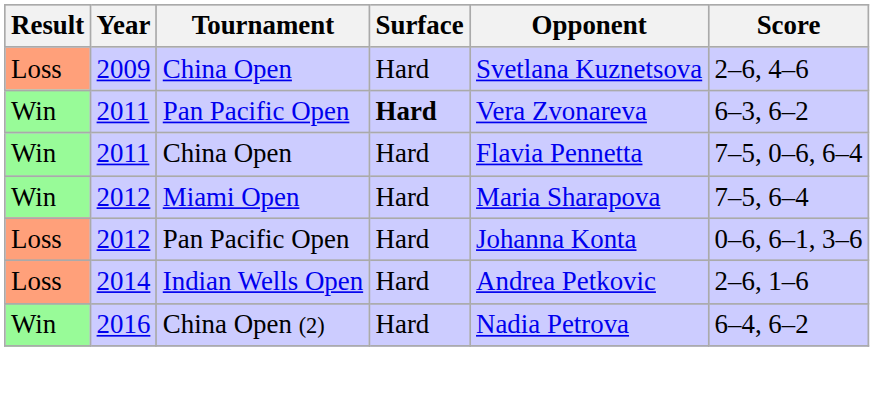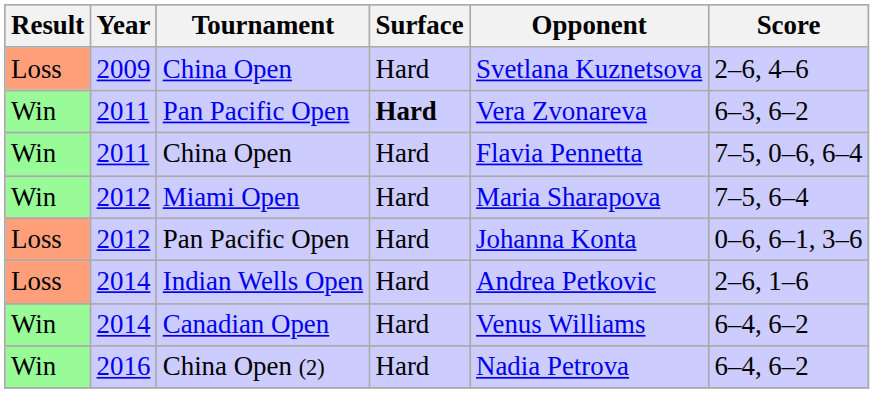 <table class="sortable wikitable">
 <tr>
 <th>Result</th>
 <th>Year</th>
 <th>Tournament</th>
 <th>Surface</th>
 <th>Opponent</th>
 <th>Score</th>
 </tr>
 <tr style="background:#ccf;">
 <td bgcolor=FFA07A>Loss</td>
 <td><a href='#'>2009</a></td>
 <td><a href='#'>China Open</a></td>
 <td>Hard</td>
 <td> <a href='#'>Svetlana Kuznetsova</a></td>
 <td>2–6, 4–6</td>
 </tr>
 <tr style="background:#ccf;">
 <td bgcolor=98FB98>Win</td>
 <td><a href='#'>2011</a></td>
 <td><a href='#'>Pan Pacific Open</a></td>
 <td><strong>Hard</strong></td>
 <td> <a href='#'>Vera Zvonareva</a></td>
 <td>6–3, 6–2</td>
 </tr>
 <tr style="background:#ccf;">
 <td bgcolor=98FB98>Win</td>
 <td><a href='#'>2011</a></td>
 <td>China Open</td>
 <td>Hard</td>
 <td> <a href='#'>Flavia Pennetta</a></td>
 <td>7–5, 0–6, 6–4</td>
 </tr>
 <tr style="background:#ccf;">
 <td bgcolor=98FB98>Win</td>
 <td><a href='#'>2012</a></td>
 <td><a href='#'>Miami Open</a></td>
 <td>Hard</td>
 <td> <a href='#'>Maria Sharapova</a></td>
 <td>7–5, 6–4</td>
 </tr>
 <tr style="background:#ccf;">
 <td bgcolor=FFA07A>Loss</td>
 <td><a href='#'>2012</a></td>
 <td>Pan Pacific Open</td>
 <td>Hard</td>
 <td> <a href='#'>Johanna Konta</a></td>
 <td>0–6, 6–1, 3–6</td>
 </tr>
 <tr style="background:#ccf;">
 <td bgcolor=ffa07a>Loss</td>
 <td><a href='#'>2014</a></td>
 <td><a href='#'>Indian Wells Open</a></td>
 <td>Hard</td>
 <td> <a href='#'>Andrea Petkovic</a></td>
 <td>2–6, 1–6</td>
 </tr>
 <tr style="background:#ccf;">
 <td bgcolor=98FB98>Win</td>
+<td><a href='#'>2014</a></td>
+<td><a href='#'>Canadian Open</a></td>
+<td>Hard</td>
+<td> <a href='#'>Venus Williams</a></td>
+<td>6–4, 6–2</td>
+</tr>
+<tr style="background:#ccf;">
+<td bgcolor=98FB98>Win</td>
 <td><a href='#'>2016</a></td>
 <td>China Open <small>(2)</small></td>
 <td>Hard</td>
 <td> <a href='#'>Nadia Petrova</a></td>
 <td>6–4, 6–2</td>
 </tr>
 </table>
